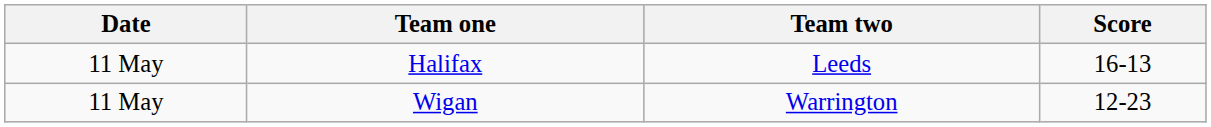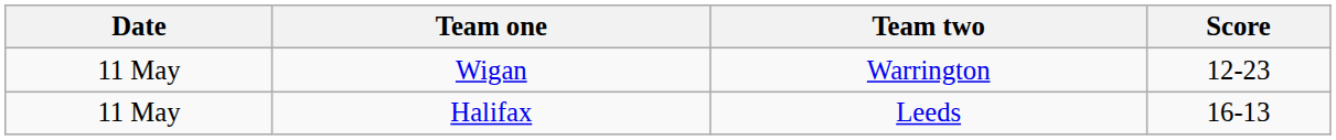 <table class="wikitable" style="text-align: center">
 <tr>
 <th width=150>Date</th>
 <th width=250>Team one</th>
 <th width=250>Team two</th>
 <th width=100>Score</th>
 </tr>
 <tr>
 <td>11 May</td>
+<td><a href='#'>Wigan</a></td>
+<td><a href='#'>Warrington</a></td>
+<td>12-23</td>
+</tr>
+<tr>
+<td>11 May</td>
 <td><a href='#'>Halifax</a></td>
 <td><a href='#'>Leeds</a></td>
 <td>16-13</td>
 </tr>
-<tr>
-<td>11 May</td>
-<td><a href='#'>Wigan</a></td>
-<td><a href='#'>Warrington</a></td>
-<td>12-23</td>
-</tr>
 </table>
